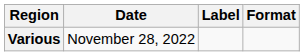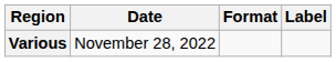 <table class="wikitable plainrowheaders">
 <tr>
 <th scope="col">Region</th>
 <th scope="col">Date</th>
+<th scope="col">Format</th>
 <th scope="col">Label</th>
-<th scope="col">Format</th>
 </tr>
 <tr>
 <th scope="row">Various </th>
 <td>November 28, 2022</td>
 <td></td>
 <td></td>
 </tr>
 </table>
